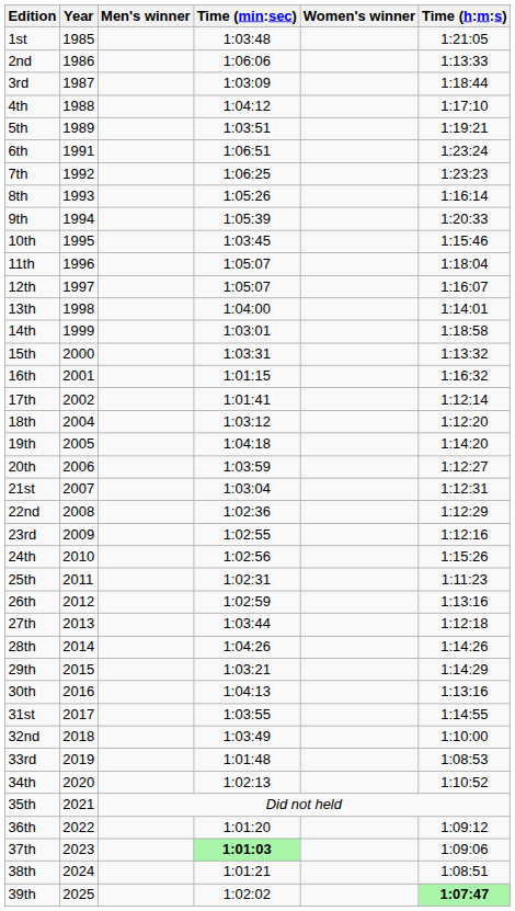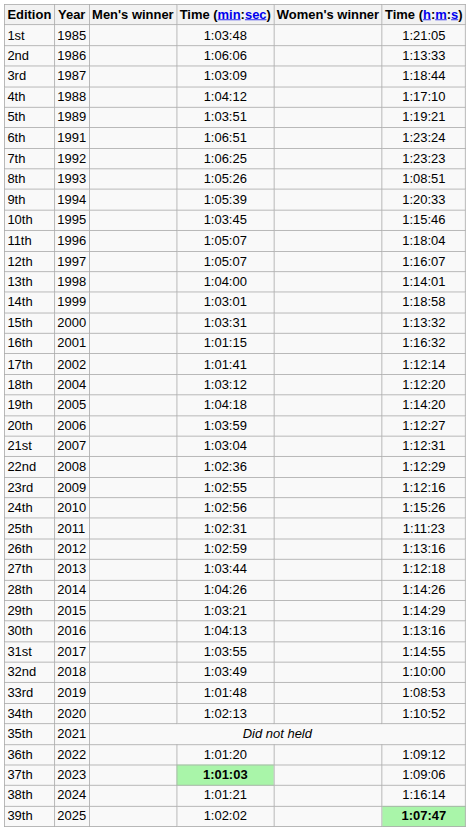 <table class="wikitable">
 <tr>
 <th>Edition</th>
 <th>Year</th>
 <th>Men's winner</th>
 <th>Time (<a href='#'>min</a>:<a href='#'>sec</a>)</th>
 <th>Women's winner</th>
 <th>Time  (<a href='#'>h</a>:<a href='#'>m</a>:<a href='#'>s</a>)</th>
 </tr>
 <tr>
 <td>1st</td>
 <td>1985</td>
 <td></td>
 <td align=center>1:03:48</td>
 <td></td>
 <td align=center>1:21:05</td>
 </tr>
 <tr>
 <td>2nd</td>
 <td>1986</td>
 <td></td>
 <td align=center>1:06:06</td>
 <td></td>
 <td align=center>1:13:33</td>
 </tr>
 <tr>
 <td>3rd</td>
 <td>1987</td>
 <td></td>
 <td align=center>1:03:09</td>
 <td></td>
 <td align=center>1:18:44</td>
 </tr>
 <tr>
 <td>4th</td>
 <td>1988</td>
 <td></td>
 <td align=center>1:04:12</td>
 <td></td>
 <td align=center>1:17:10</td>
 </tr>
 <tr>
 <td>5th</td>
 <td>1989</td>
 <td></td>
 <td align=center>1:03:51</td>
 <td></td>
 <td align=center>1:19:21</td>
 </tr>
 <tr>
 <td>6th</td>
 <td>1991</td>
 <td></td>
 <td align=center>1:06:51</td>
 <td></td>
 <td align=center>1:23:24</td>
 </tr>
 <tr>
 <td>7th</td>
 <td>1992</td>
 <td></td>
 <td align=center>1:06:25</td>
 <td></td>
 <td align=center>1:23:23</td>
 </tr>
 <tr>
 <td>8th</td>
 <td>1993</td>
 <td></td>
 <td align=center>1:05:26</td>
 <td></td>
-<td align=center>1:16:14</td>
+<td align=center>1:08:51</td>
 </tr>
 <tr>
 <td>9th</td>
 <td>1994</td>
 <td></td>
 <td align=center>1:05:39</td>
 <td></td>
 <td align=center>1:20:33</td>
 </tr>
 <tr>
 <td>10th</td>
 <td>1995</td>
 <td></td>
 <td align=center>1:03:45</td>
 <td></td>
 <td align=center>1:15:46</td>
 </tr>
 <tr>
 <td>11th</td>
 <td>1996</td>
 <td></td>
 <td align=center>1:05:07</td>
 <td></td>
 <td align=center>1:18:04</td>
 </tr>
 <tr>
 <td>12th</td>
 <td>1997</td>
 <td></td>
 <td align=center>1:05:07</td>
 <td></td>
 <td align=center>1:16:07</td>
 </tr>
 <tr>
 <td>13th</td>
 <td>1998</td>
 <td></td>
 <td align=center>1:04:00</td>
 <td></td>
 <td align=center>1:14:01</td>
 </tr>
 <tr>
 <td>14th</td>
 <td>1999</td>
 <td></td>
 <td align=center>1:03:01</td>
 <td></td>
 <td align=center>1:18:58</td>
 </tr>
 <tr>
 <td>15th</td>
 <td>2000</td>
 <td></td>
 <td align=center>1:03:31</td>
 <td></td>
 <td align=center>1:13:32</td>
 </tr>
 <tr>
 <td>16th</td>
 <td>2001</td>
 <td></td>
 <td align=center>1:01:15</td>
 <td></td>
 <td align=center>1:16:32</td>
 </tr>
 <tr>
 <td>17th</td>
 <td>2002</td>
 <td></td>
 <td align=center>1:01:41</td>
 <td></td>
 <td align=center>1:12:14</td>
 </tr>
 <tr>
 <td>18th</td>
 <td>2004</td>
 <td></td>
 <td align=center>1:03:12</td>
 <td></td>
 <td align=center>1:12:20</td>
 </tr>
 <tr>
 <td>19th</td>
 <td>2005</td>
 <td></td>
 <td align=center>1:04:18</td>
 <td></td>
 <td align=center>1:14:20</td>
 </tr>
 <tr>
 <td>20th</td>
 <td>2006</td>
 <td></td>
 <td align=center>1:03:59</td>
 <td></td>
 <td align=center>1:12:27</td>
 </tr>
 <tr>
 <td>21st</td>
 <td>2007</td>
 <td></td>
 <td align=center>1:03:04</td>
 <td></td>
 <td align=center>1:12:31</td>
 </tr>
 <tr>
 <td>22nd</td>
 <td>2008</td>
 <td></td>
 <td align=center>1:02:36</td>
 <td></td>
 <td align=center>1:12:29</td>
 </tr>
 <tr>
 <td>23rd</td>
 <td>2009</td>
 <td></td>
 <td align=center>1:02:55</td>
 <td></td>
 <td align=center>1:12:16</td>
 </tr>
 <tr>
 <td>24th</td>
 <td>2010</td>
 <td></td>
 <td align=center>1:02:56</td>
 <td></td>
 <td align=center>1:15:26</td>
 </tr>
 <tr>
 <td>25th</td>
 <td>2011</td>
 <td></td>
 <td align=center>1:02:31</td>
 <td></td>
 <td align=center>1:11:23</td>
 </tr>
 <tr>
 <td>26th</td>
 <td>2012</td>
 <td></td>
 <td align=center>1:02:59</td>
 <td></td>
 <td align=center>1:13:16</td>
 </tr>
 <tr>
 <td>27th</td>
 <td>2013</td>
 <td></td>
 <td align=center>1:03:44</td>
 <td></td>
 <td align=center>1:12:18</td>
 </tr>
 <tr>
 <td>28th</td>
 <td>2014</td>
 <td></td>
 <td align=center>1:04:26</td>
 <td></td>
 <td align=center>1:14:26</td>
 </tr>
 <tr>
 <td>29th</td>
 <td>2015</td>
 <td></td>
 <td align=center>1:03:21</td>
 <td></td>
 <td align=center>1:14:29</td>
 </tr>
 <tr>
 <td>30th</td>
 <td>2016</td>
 <td></td>
 <td align=center>1:04:13</td>
 <td></td>
 <td align=center>1:13:16</td>
 </tr>
 <tr>
 <td>31st</td>
 <td>2017</td>
 <td></td>
 <td align=center>1:03:55</td>
 <td></td>
 <td align=center>1:14:55</td>
 </tr>
 <tr>
 <td>32nd</td>
 <td>2018</td>
 <td></td>
 <td align=center>1:03:49</td>
 <td></td>
 <td align=center>1:10:00</td>
 </tr>
 <tr>
 <td>33rd</td>
 <td>2019</td>
 <td></td>
 <td align=center>1:01:48</td>
 <td></td>
 <td align=center>1:08:53</td>
 </tr>
 <tr>
 <td>34th</td>
 <td>2020</td>
 <td></td>
 <td align=center>1:02:13</td>
 <td></td>
 <td align=center>1:10:52</td>
 </tr>
 <tr>
 <td>35th</td>
 <td>2021</td>
 <td align="center" colspan=4><em>Did not held</em></td>
 </tr>
 <tr>
 <td>36th</td>
 <td>2022</td>
 <td></td>
 <td align=center>1:01:20</td>
 <td></td>
 <td align=center>1:09:12</td>
 </tr>
 <tr>
 <td>37th</td>
 <td>2023</td>
 <td></td>
 <td align=center style="background:#A9F5A9"><strong>1:01:03</strong></td>
 <td></td>
 <td align=center>1:09:06</td>
 </tr>
 <tr>
 <td>38th</td>
 <td>2024</td>
 <td></td>
 <td align=center>1:01:21</td>
 <td></td>
-<td align=center>1:08:51</td>
+<td align=center>1:16:14</td>
 </tr>
 <tr>
 <td>39th</td>
 <td>2025</td>
 <td></td>
 <td align=center>1:02:02</td>
 <td></td>
 <td align=center style="background:#A9F5A9"><strong>1:07:47</strong></td>
 </tr>
 </table>
